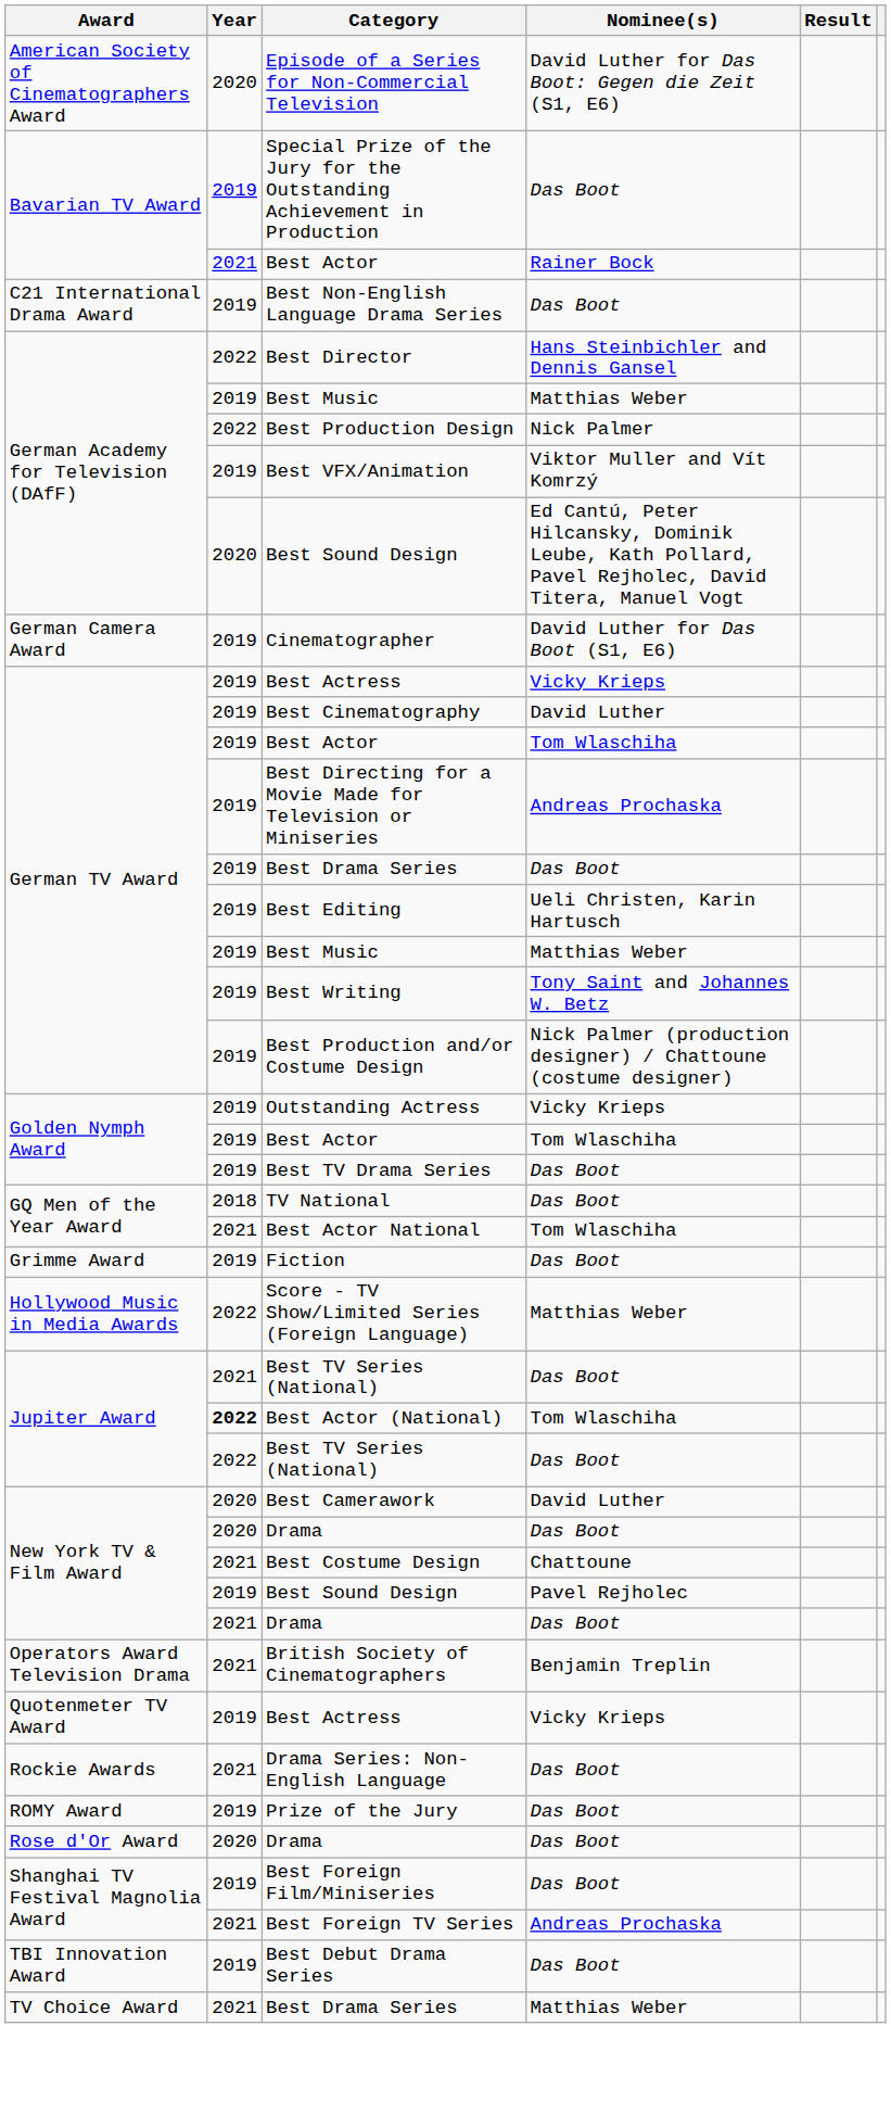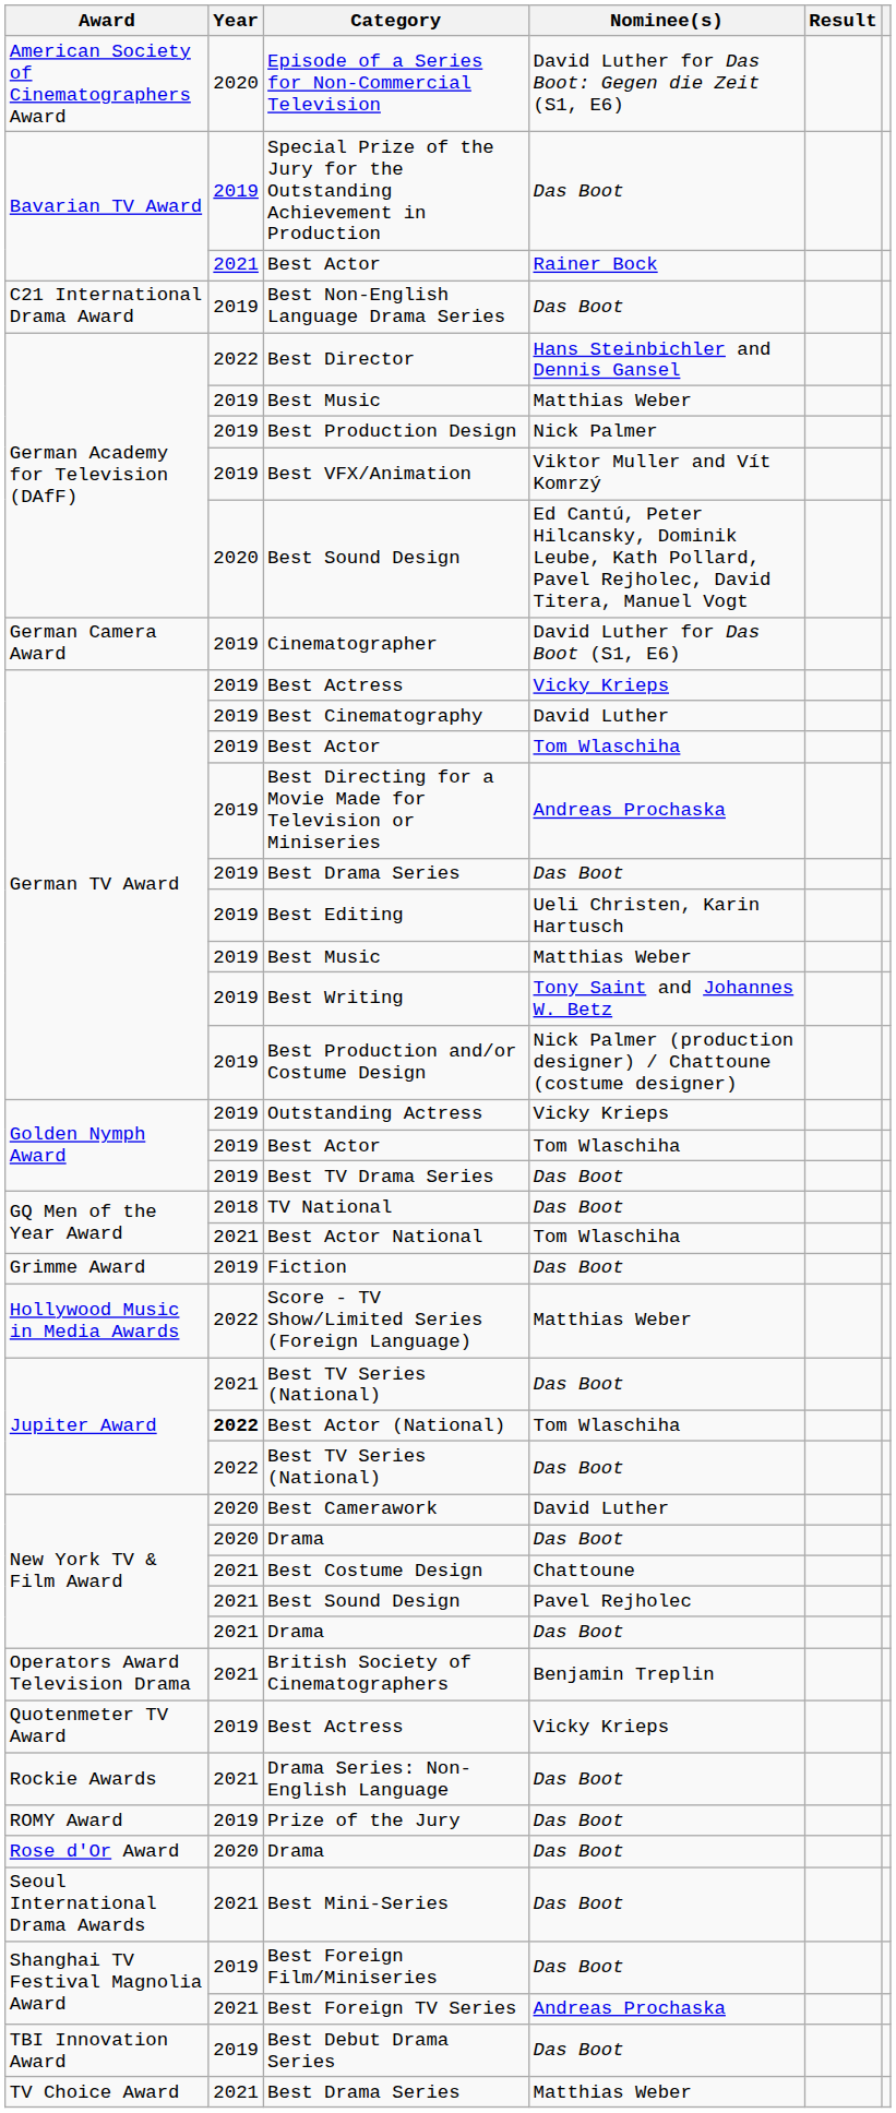 <table class="wikitable sortable">
 <tr>
 <th scope="col" style="width:23%;">Award</th>
 <th scope="col" style="width:3%;">Year</th>
 <th scope="col" style="width:30%;">Category</th>
 <th>Nominee(s)</th>
 <th scope="col" style="width:6%;">Result</th>
 <th scope="col" class="unsortable" style="width:1%;"></th>
 </tr>
 <tr>
 <td><a href='#'>American Society of Cinematographers</a> Award</td>
 <td>2020</td>
 <td><a href='#'>Episode of a Series for Non-Commercial Television</a></td>
 <td>David Luther for <em>Das Boot: Gegen die Zeit</em> (S1, E6)</td>
 <td></td>
 <td></td>
 </tr>
 <tr>
 <td rowspan=2><a href='#'>Bavarian TV Award</a></td>
 <td><a href='#'>2019</a></td>
 <td>Special Prize of the Jury for the Outstanding Achievement in Production</td>
 <td><em>Das Boot</em></td>
 <td></td>
 <td></td>
 </tr>
 <tr>
 <td><a href='#'>2021</a></td>
 <td>Best Actor</td>
 <td><a href='#'>Rainer Bock</a></td>
 <td></td>
 <td></td>
 </tr>
 <tr>
 <td>C21 International Drama Award</td>
 <td>2019</td>
 <td>Best Non-English Language Drama Series</td>
 <td><em>Das Boot</em></td>
 <td></td>
 <td></td>
 </tr>
 <tr>
 <td rowspan=5>German Academy for Television (DAfF)</td>
 <td>2022</td>
 <td>Best Director</td>
 <td><a href='#'>Hans Steinbichler</a> and <a href='#'>Dennis Gansel</a></td>
 <td></td>
 <td></td>
 </tr>
 <tr>
 <td>2019</td>
 <td>Best Music</td>
 <td>Matthias Weber</td>
 <td></td>
 <td></td>
 </tr>
 <tr>
-<td>2022</td>
+<td>2019</td>
 <td>Best Production Design</td>
 <td>Nick Palmer</td>
 <td></td>
 <td></td>
 </tr>
 <tr>
 <td>2019</td>
 <td>Best VFX/Animation</td>
 <td>Viktor Muller and Vít Komrzý</td>
 <td></td>
 <td></td>
 </tr>
 <tr>
 <td>2020</td>
 <td>Best Sound Design</td>
 <td>Ed Cantú, Peter Hilcansky, Dominik Leube, Kath Pollard, Pavel Rejholec, David Titera, Manuel Vogt</td>
 <td></td>
 <td></td>
 </tr>
 <tr>
 <td>German Camera Award</td>
 <td>2019</td>
 <td>Cinematographer</td>
 <td>David Luther for <em>Das Boot</em> (S1, E6)</td>
 <td></td>
 <td></td>
 </tr>
 <tr>
 <td rowspan=9>German TV Award</td>
 <td>2019</td>
 <td>Best Actress</td>
 <td><a href='#'>Vicky Krieps</a></td>
 <td></td>
 <td></td>
 </tr>
 <tr>
 <td>2019</td>
 <td>Best Cinematography</td>
 <td>David Luther</td>
 <td></td>
 <td></td>
 </tr>
 <tr>
 <td>2019</td>
 <td>Best Actor</td>
 <td><a href='#'>Tom Wlaschiha</a></td>
 <td></td>
 <td></td>
 </tr>
 <tr>
 <td>2019</td>
 <td>Best Directing for a Movie Made for Television or Miniseries</td>
 <td><a href='#'>Andreas Prochaska</a></td>
 <td></td>
 <td></td>
 </tr>
 <tr>
 <td>2019</td>
 <td>Best Drama Series</td>
 <td><em>Das Boot</em></td>
 <td></td>
 <td></td>
 </tr>
 <tr>
 <td>2019</td>
 <td>Best Editing</td>
 <td>Ueli Christen, Karin Hartusch</td>
 <td></td>
 <td></td>
 </tr>
 <tr>
 <td>2019</td>
 <td>Best Music</td>
 <td>Matthias Weber</td>
 <td></td>
 <td></td>
 </tr>
 <tr>
 <td>2019</td>
 <td>Best Writing</td>
 <td><a href='#'>Tony Saint</a> and <a href='#'>Johannes W. Betz</a></td>
 <td></td>
 <td></td>
 </tr>
 <tr>
 <td>2019</td>
 <td>Best Production and/or Costume Design</td>
 <td>Nick Palmer (production designer) / Chattoune (costume designer)</td>
 <td></td>
 <td></td>
 </tr>
 <tr>
 <td rowspan=3><a href='#'>Golden Nymph Award</a></td>
 <td>2019</td>
 <td>Outstanding Actress</td>
 <td>Vicky Krieps</td>
 <td></td>
 <td></td>
 </tr>
 <tr>
 <td>2019</td>
 <td>Best Actor</td>
 <td>Tom Wlaschiha</td>
 <td></td>
 <td></td>
 </tr>
 <tr>
 <td>2019</td>
 <td>Best TV Drama Series</td>
 <td><em>Das Boot</em></td>
 <td></td>
 <td></td>
 </tr>
 <tr>
 <td rowspan=2>GQ Men of the Year Award</td>
 <td>2018</td>
 <td>TV National</td>
 <td><em>Das Boot</em></td>
 <td></td>
 <td></td>
 </tr>
 <tr>
 <td>2021</td>
 <td>Best Actor National</td>
 <td>Tom Wlaschiha</td>
 <td></td>
 <td></td>
 </tr>
 <tr>
 <td>Grimme Award</td>
 <td>2019</td>
 <td>Fiction</td>
 <td><em>Das Boot</em></td>
 <td></td>
 <td></td>
 </tr>
 <tr>
 <td><a href='#'>Hollywood Music in Media Awards</a></td>
 <td>2022</td>
 <td>Score - TV Show/Limited Series (Foreign Language)</td>
 <td>Matthias Weber</td>
 <td></td>
 <td></td>
 </tr>
 <tr>
 <td rowspan=3><a href='#'>Jupiter Award</a></td>
 <td>2021</td>
 <td>Best TV Series (National)</td>
 <td><em>Das Boot</em></td>
 <td></td>
 <td></td>
 </tr>
 <tr>
 <td><strong>2022</strong></td>
 <td>Best Actor (National)</td>
 <td>Tom Wlaschiha</td>
 <td></td>
 <td></td>
 </tr>
 <tr>
 <td>2022</td>
 <td>Best TV Series (National)</td>
 <td><em>Das Boot</em></td>
 <td></td>
 <td></td>
 </tr>
 <tr>
 <td rowspan=5>New York TV & Film Award</td>
 <td>2020</td>
 <td>Best Camerawork</td>
 <td>David Luther</td>
 <td></td>
 <td></td>
 </tr>
 <tr>
 <td>2020</td>
 <td>Drama</td>
 <td><em>Das Boot</em></td>
 <td></td>
 <td></td>
 </tr>
 <tr>
 <td>2021</td>
 <td>Best Costume Design</td>
 <td>Chattoune</td>
 <td></td>
 <td></td>
 </tr>
 <tr>
-<td>2019</td>
+<td>2021</td>
 <td>Best Sound Design</td>
 <td>Pavel Rejholec</td>
 <td></td>
 <td></td>
 </tr>
 <tr>
 <td>2021</td>
 <td>Drama</td>
 <td><em>Das Boot</em></td>
 <td></td>
 <td></td>
 </tr>
 <tr>
 <td>Operators Award Television Drama</td>
 <td>2021</td>
 <td>British Society of Cinematographers</td>
 <td>Benjamin Treplin</td>
 <td></td>
 <td></td>
 </tr>
 <tr>
 <td>Quotenmeter TV Award</td>
 <td>2019</td>
 <td>Best Actress</td>
 <td>Vicky Krieps</td>
 <td></td>
 <td></td>
 </tr>
 <tr>
 <td>Rockie Awards</td>
 <td>2021</td>
 <td>Drama Series: Non-English Language</td>
 <td><em>Das Boot</em></td>
 <td></td>
 <td></td>
 </tr>
 <tr>
 <td>ROMY Award</td>
 <td>2019</td>
 <td>Prize of the Jury</td>
 <td><em>Das Boot</em></td>
 <td></td>
 <td></td>
 </tr>
 <tr>
 <td><a href='#'>Rose d'Or</a> Award</td>
 <td>2020</td>
 <td>Drama</td>
 <td><em>Das Boot</em></td>
 <td></td>
 <td></td>
 </tr>
 <tr>
+<td>Seoul International Drama Awards</td>
+<td>2021</td>
+<td>Best Mini-Series</td>
+<td><em>Das Boot</em></td>
+<td></td>
+<td></td>
+</tr>
+<tr>
 <td rowspan=2>Shanghai TV Festival Magnolia Award</td>
 <td>2019</td>
 <td>Best Foreign Film/Miniseries</td>
 <td><em>Das Boot</em></td>
 <td></td>
 <td></td>
 </tr>
 <tr>
 <td>2021</td>
 <td>Best Foreign TV Series</td>
 <td><a href='#'>Andreas Prochaska</a></td>
 <td></td>
 <td></td>
 </tr>
 <tr>
 <td>TBI Innovation Award</td>
 <td>2019</td>
 <td>Best Debut Drama Series</td>
 <td><em>Das Boot</em></td>
 <td></td>
 <td></td>
 </tr>
 <tr>
 <td>TV Choice Award</td>
 <td>2021</td>
 <td>Best Drama Series</td>
 <td>Matthias Weber</td>
 <td></td>
 <td></td>
 </tr>
 </table>
